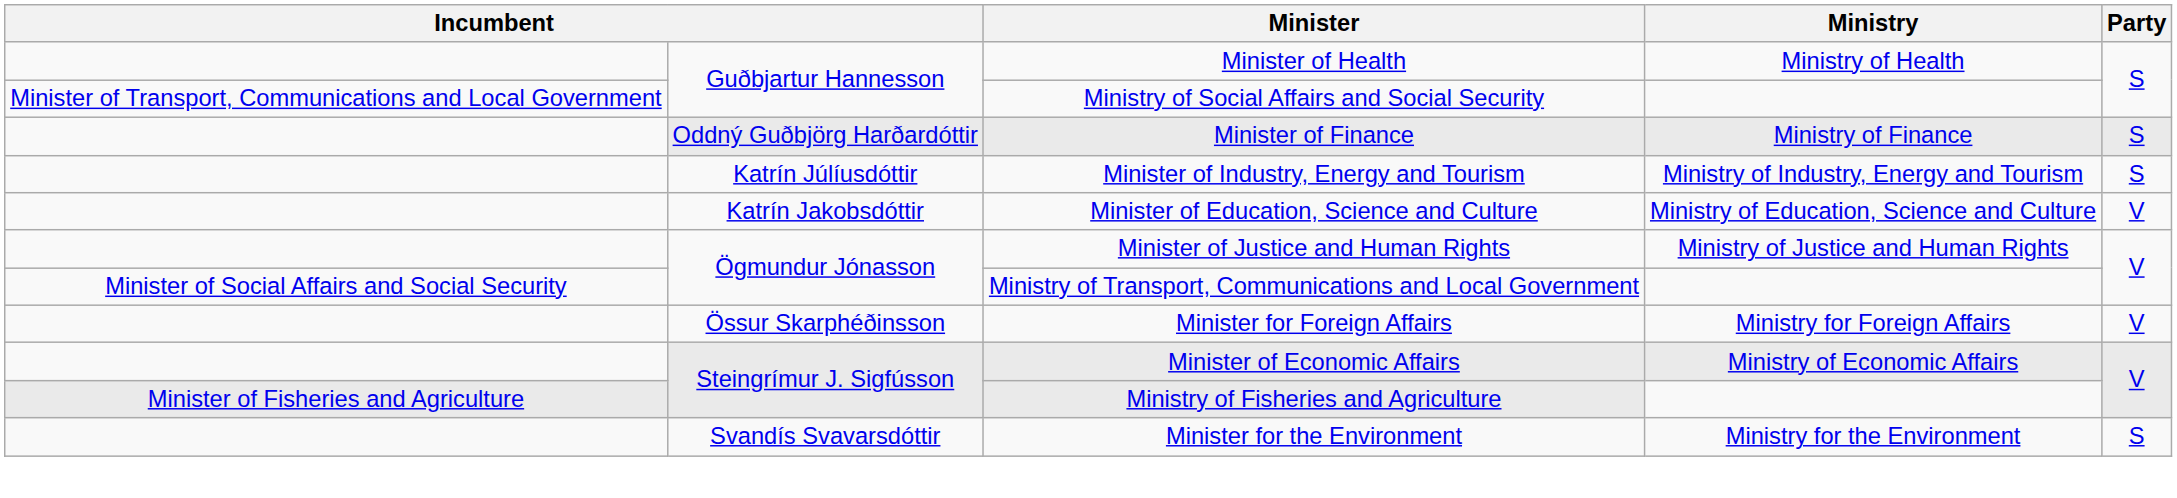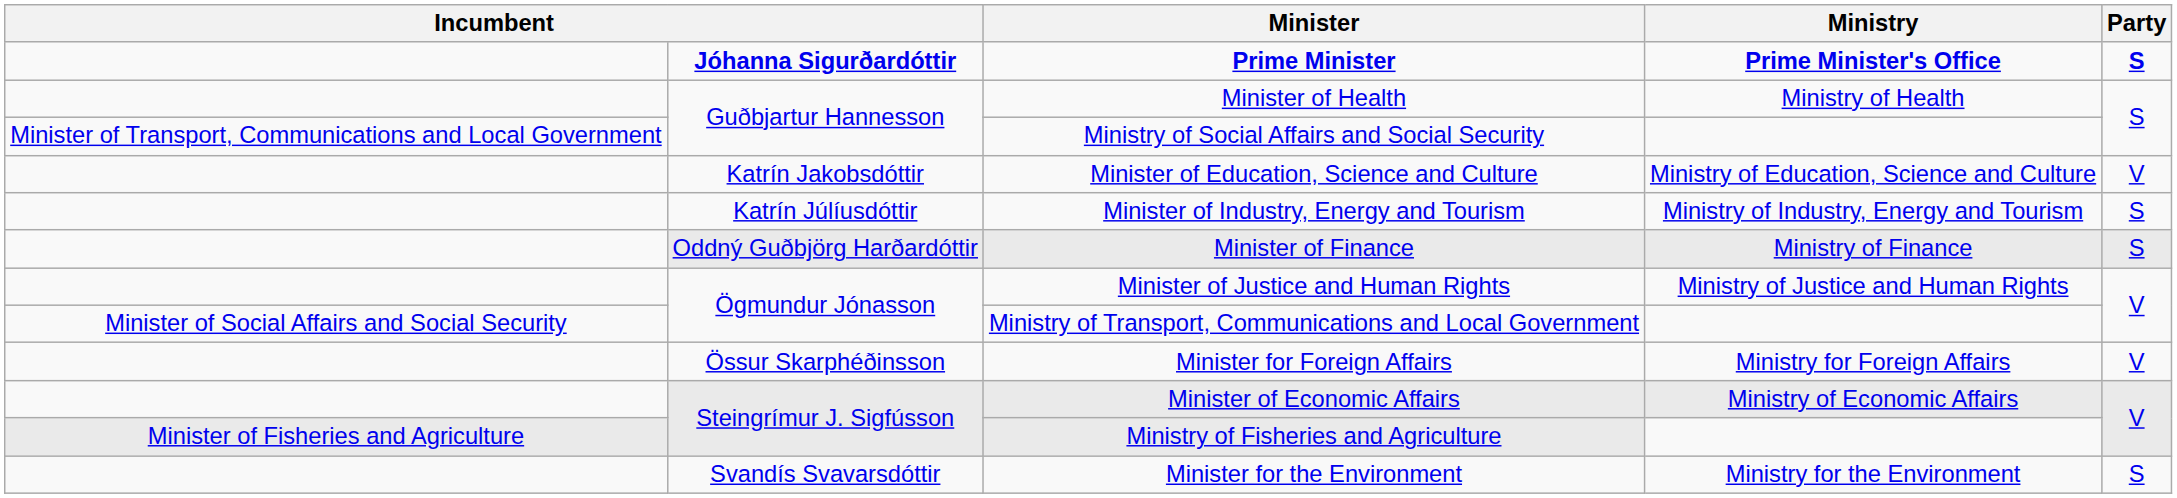 <table class="wikitable" style="text-align: center;">
 <tr>
 <th colspan=2>Incumbent</th>
 <th>Minister</th>
 <th>Ministry</th>
 <th>Party</th>
+</tr>
+<tr>
+<td></td>
+<td><strong><a href='#'>Jóhanna Sigurðardóttir</a></strong></td>
+<td><strong><a href='#'>Prime Minister</a><br></strong></td>
+<td><strong><a href='#'>Prime Minister's Office</a><br></strong></td>
+<td><strong><a href='#'>S</a></strong></td>
 </tr>
 <tr>
 <td></td>
 <td rowspan=2><a href='#'>Guðbjartur Hannesson</a></td>
 <td><a href='#'>Minister of Health</a><br></td>
 <td><a href='#'>Ministry of Health</a><br></td>
 <td rowspan=2><a href='#'>S</a></td>
 </tr>
 <tr>
 <td><a href='#'>Minister of Transport, Communications and Local Government</a><br></td>
 <td><a href='#'>Ministry of Social Affairs and Social Security</a><br></td>
 </tr>
 <tr>
 <td></td>
-<td style="background-color: #EAEAEA;"><a href='#'>Oddný Guðbjörg Harðardóttir</a></td>
-<td style="background-color: #EAEAEA;"><a href='#'>Minister of Finance</a><br></td>
-<td style="background-color: #EAEAEA;"><a href='#'>Ministry of Finance</a><br></td>
-<td style="background-color: #EAEAEA;"><a href='#'>S</a></td>
+<td><a href='#'>Katrín Jakobsdóttir</a></td>
+<td><a href='#'>Minister of Education, Science and Culture</a><br></td>
+<td><a href='#'>Ministry of Education, Science and Culture</a><br></td>
+<td><a href='#'>V</a></td>
 </tr>
 <tr>
 <td></td>
 <td><a href='#'>Katrín Júlíusdóttir</a></td>
 <td><a href='#'>Minister of Industry, Energy and Tourism</a><br></td>
 <td><a href='#'>Ministry of Industry, Energy and Tourism</a><br></td>
 <td><a href='#'>S</a></td>
 </tr>
 <tr>
 <td></td>
-<td><a href='#'>Katrín Jakobsdóttir</a></td>
-<td><a href='#'>Minister of Education, Science and Culture</a><br></td>
-<td><a href='#'>Ministry of Education, Science and Culture</a><br></td>
-<td><a href='#'>V</a></td>
+<td style="background-color: #EAEAEA;"><a href='#'>Oddný Guðbjörg Harðardóttir</a></td>
+<td style="background-color: #EAEAEA;"><a href='#'>Minister of Finance</a><br></td>
+<td style="background-color: #EAEAEA;"><a href='#'>Ministry of Finance</a><br></td>
+<td style="background-color: #EAEAEA;"><a href='#'>S</a></td>
 </tr>
 <tr>
 <td></td>
 <td rowspan=2><a href='#'>Ögmundur Jónasson</a></td>
 <td><a href='#'>Minister of Justice and Human Rights</a><br></td>
 <td><a href='#'>Ministry of Justice and Human Rights</a><br></td>
 <td rowspan=2><a href='#'>V</a></td>
 </tr>
 <tr>
 <td><a href='#'>Minister of Social Affairs and Social Security</a><br></td>
 <td><a href='#'>Ministry of Transport, Communications and Local Government</a><br></td>
 </tr>
 <tr>
 <td></td>
 <td><a href='#'>Össur Skarphéðinsson</a></td>
 <td><a href='#'>Minister for Foreign Affairs</a><br></td>
 <td><a href='#'>Ministry for Foreign Affairs</a><br></td>
 <td><a href='#'>V</a></td>
 </tr>
 <tr>
 <td></td>
 <td rowspan=2 style="background-color: #EAEAEA;"><a href='#'>Steingrímur J. Sigfússon</a></td>
 <td style="background-color: #EAEAEA;"><a href='#'>Minister of Economic Affairs</a><br></td>
 <td style="background-color: #EAEAEA;"><a href='#'>Ministry of Economic Affairs</a><br></td>
 <td rowspan=2 style="background-color: #EAEAEA;"><a href='#'>V</a></td>
 </tr>
 <tr>
 <td style="background-color: #EAEAEA;"><a href='#'>Minister of Fisheries and Agriculture</a><br></td>
 <td style="background-color: #EAEAEA;"><a href='#'>Ministry of Fisheries and Agriculture</a><br></td>
 </tr>
 <tr>
 <td></td>
 <td><a href='#'>Svandís Svavarsdóttir</a></td>
 <td><a href='#'>Minister for the Environment</a><br></td>
 <td><a href='#'>Ministry for the Environment</a><br></td>
 <td><a href='#'>S</a></td>
 </tr>
 </table>
